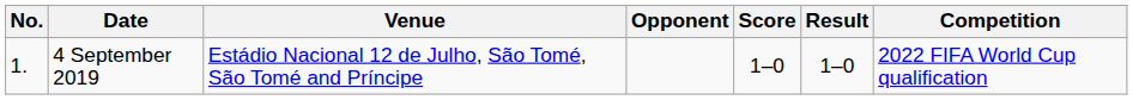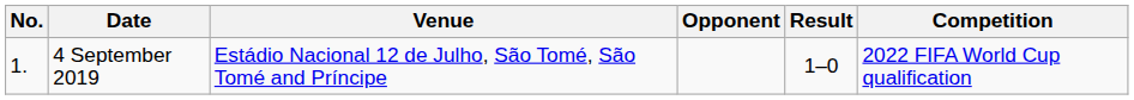 <table class="wikitable">
 <tr>
 <th>No.</th>
 <th>Date</th>
 <th>Venue</th>
 <th>Opponent</th>
-<th>Score</th>
 <th>Result</th>
 <th>Competition</th>
 </tr>
 <tr>
 <td>1.</td>
 <td>4 September 2019</td>
 <td><a href='#'>Estádio Nacional 12 de Julho</a>, <a href='#'>São Tomé</a>, <a href='#'>São Tomé and Príncipe</a></td>
 <td></td>
 <td align=center>1–0</td>
-<td align=center>1–0</td>
 <td><a href='#'>2022 FIFA World Cup qualification</a></td>
 </tr>
 </table>
